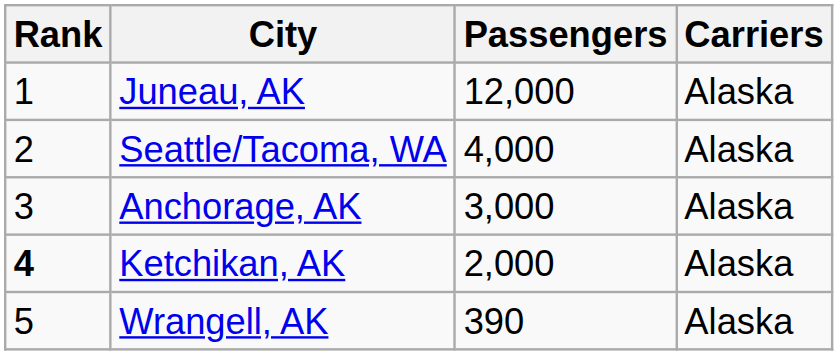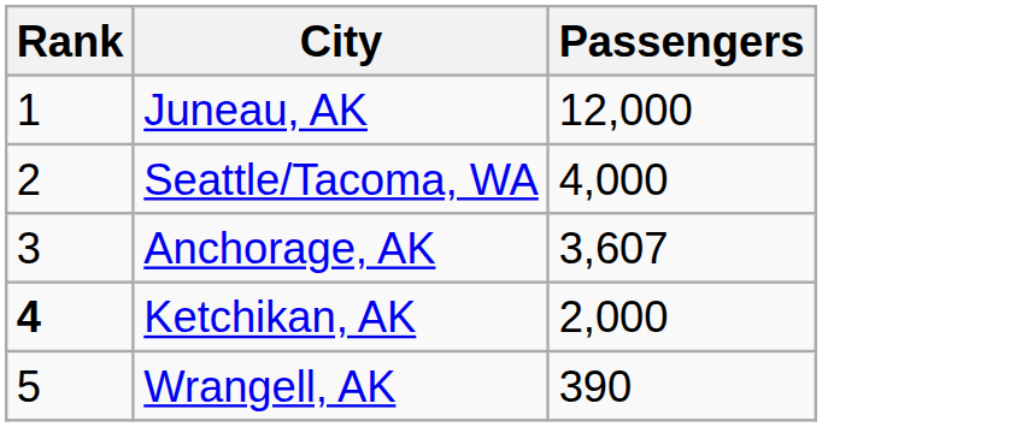 <table class="wikitable" style="font-size: 95%;">
 <tr>
 <th>Rank</th>
 <th>City</th>
 <th>Passengers</th>
-<th>Carriers</th>
 </tr>
 <tr>
 <td>1</td>
 <td><a href='#'>Juneau, AK</a></td>
 <td>12,000</td>
-<td>Alaska</td>
 </tr>
 <tr>
 <td>2</td>
 <td><a href='#'>Seattle/Tacoma, WA</a></td>
 <td>4,000</td>
-<td>Alaska</td>
 </tr>
 <tr>
 <td>3</td>
 <td><a href='#'>Anchorage, AK</a></td>
-<td>3,000</td>
-<td>Alaska</td>
+<td>3,607</td>
 </tr>
 <tr>
 <td><strong>4</strong></td>
 <td><a href='#'>Ketchikan, AK</a></td>
 <td>2,000</td>
-<td>Alaska</td>
 </tr>
 <tr>
 <td>5</td>
 <td><a href='#'>Wrangell, AK</a></td>
 <td>390</td>
-<td>Alaska</td>
 </tr>
 </table>
